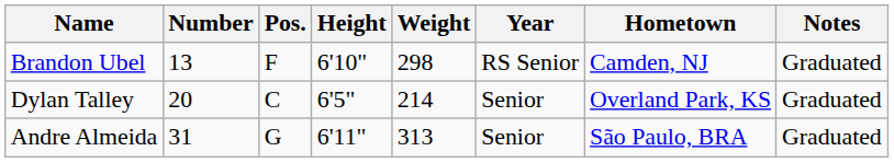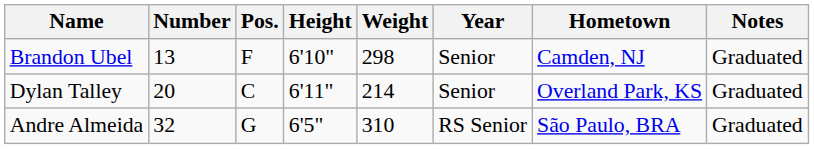 <table class="wikitable sortable" border="1">
 <tr>
 <th>Name</th>
 <th>Number</th>
 <th>Pos.</th>
 <th>Height</th>
 <th>Weight</th>
 <th>Year</th>
 <th>Hometown</th>
 <th class="unsortable">Notes</th>
 </tr>
 <tr>
 <td><a href='#'>Brandon Ubel</a></td>
 <td>13</td>
 <td>F</td>
 <td>6'10"</td>
 <td>298</td>
-<td>RS Senior</td>
+<td>Senior</td>
 <td><a href='#'>Camden, NJ</a></td>
 <td>Graduated</td>
 </tr>
 <tr>
 <td>Dylan Talley</td>
 <td>20</td>
 <td>C</td>
-<td>6'5"</td>
+<td>6'11"</td>
 <td>214</td>
 <td>Senior</td>
 <td><a href='#'>Overland Park, KS</a></td>
 <td>Graduated</td>
 </tr>
 <tr>
 <td>Andre Almeida</td>
-<td>31</td>
+<td>32</td>
 <td>G</td>
-<td>6'11"</td>
-<td>313</td>
-<td>Senior</td>
+<td>6'5"</td>
+<td>310</td>
+<td>RS Senior</td>
 <td><a href='#'>São Paulo, BRA</a></td>
 <td>Graduated</td>
 </tr>
 </table>
